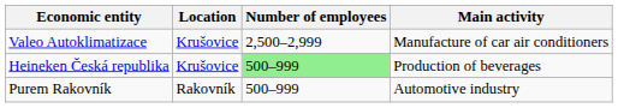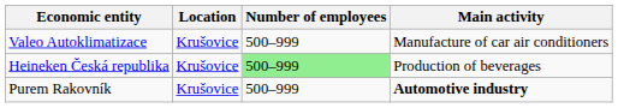 <table class="wikitable sortable">
 <tr>
 <th>Economic entity</th>
 <th>Location</th>
 <th>Number of employees</th>
 <th>Main activity</th>
 </tr>
 <tr>
 <td><a href='#'>Valeo Autoklimatizace</a></td>
 <td><a href='#'>Krušovice</a></td>
-<td>2,500–2,999</td>
+<td>500–999</td>
 <td>Manufacture of car air conditioners</td>
 </tr>
 <tr>
 <td><a href='#'>Heineken Česká republika</a></td>
 <td><a href='#'>Krušovice</a></td>
 <td style="background: lightgreen;">500–999</td>
 <td>Production of beverages</td>
 </tr>
 <tr>
 <td>Purem Rakovník</td>
-<td>Rakovník</td>
+<td><a href='#'>Krušovice</a></td>
 <td>500–999</td>
-<td>Automotive industry</td>
+<td><strong>Automotive industry</strong></td>
 </tr>
 </table>
